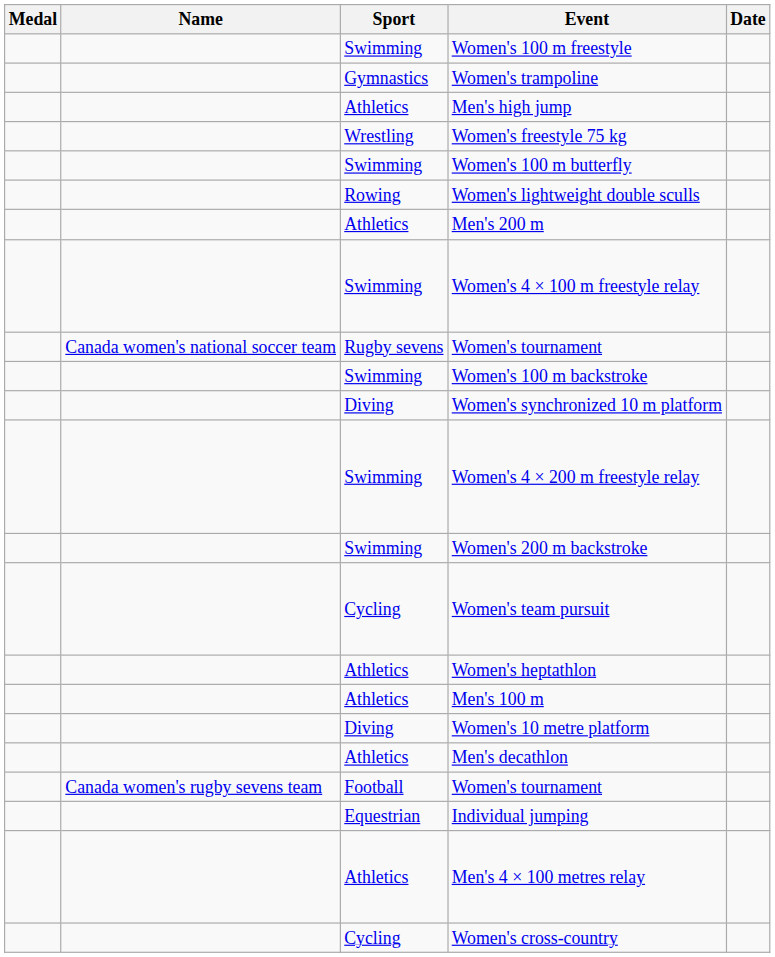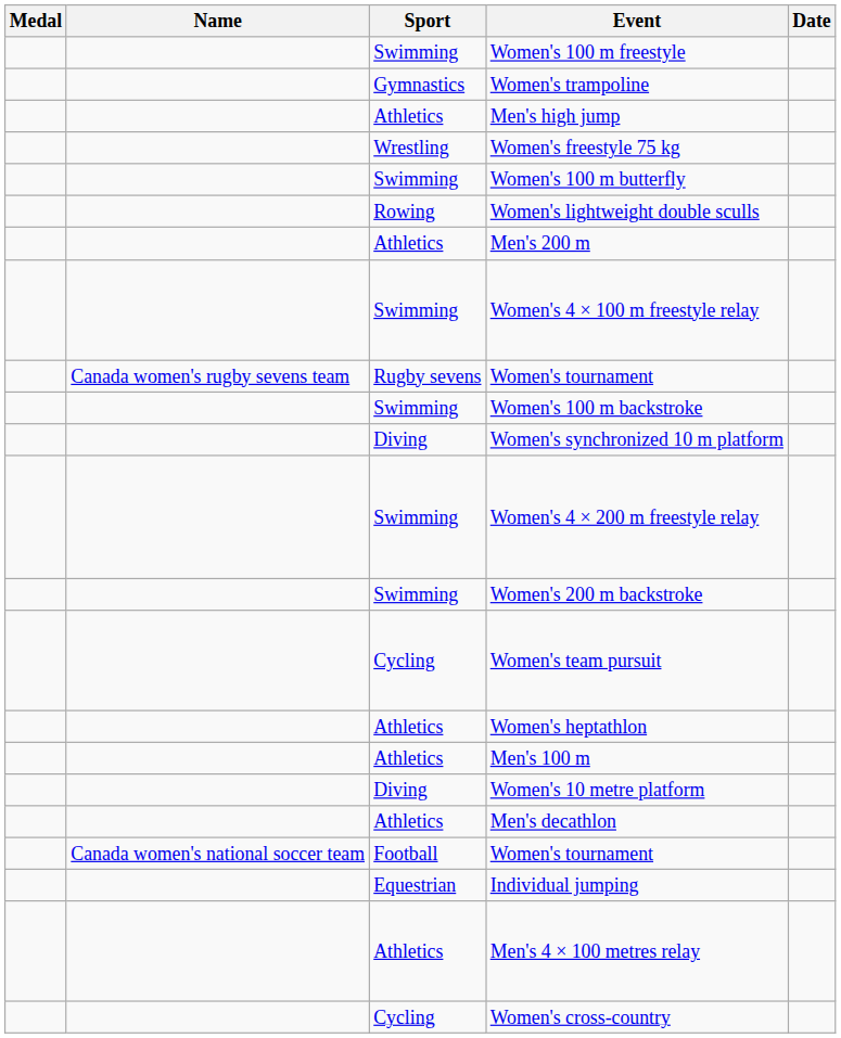 <table class="wikitable sortable"  style="font-size:95%">
 <tr>
 <th>Medal</th>
 <th>Name</th>
 <th>Sport</th>
 <th>Event</th>
 <th>Date</th>
 </tr>
 <tr>
 <td></td>
 <td></td>
 <td><a href='#'>Swimming</a></td>
 <td><a href='#'>Women's 100 m freestyle</a></td>
 <td></td>
 </tr>
 <tr>
 <td></td>
 <td></td>
 <td><a href='#'>Gymnastics</a></td>
 <td><a href='#'>Women's trampoline</a></td>
 <td></td>
 </tr>
 <tr>
 <td></td>
 <td></td>
 <td><a href='#'>Athletics</a></td>
 <td><a href='#'>Men's high jump</a></td>
 <td></td>
 </tr>
 <tr>
 <td></td>
 <td></td>
 <td><a href='#'>Wrestling</a></td>
 <td><a href='#'>Women's freestyle 75 kg</a></td>
 <td></td>
 </tr>
 <tr>
 <td></td>
 <td></td>
 <td><a href='#'>Swimming</a></td>
 <td><a href='#'>Women's 100 m butterfly</a></td>
 <td></td>
 </tr>
 <tr>
 <td></td>
 <td><br></td>
 <td><a href='#'>Rowing</a></td>
 <td><a href='#'>Women's lightweight double sculls</a></td>
 <td></td>
 </tr>
 <tr>
 <td></td>
 <td></td>
 <td><a href='#'>Athletics</a></td>
 <td><a href='#'>Men's 200 m</a></td>
 <td></td>
 </tr>
 <tr>
 <td></td>
 <td><br><br><br><br></td>
 <td><a href='#'>Swimming</a></td>
 <td><a href='#'>Women's 4 × 100 m freestyle relay</a></td>
 <td></td>
 </tr>
 <tr>
 <td></td>
-<td><a href='#'>Canada women's national soccer team</a><br></td>
+<td><a href='#'>Canada women's rugby sevens team</a><br></td>
 <td><a href='#'>Rugby sevens</a></td>
 <td><a href='#'>Women's tournament</a></td>
 <td></td>
 </tr>
 <tr>
 <td></td>
 <td></td>
 <td><a href='#'>Swimming</a></td>
 <td><a href='#'>Women's 100 m backstroke</a></td>
 <td></td>
 </tr>
 <tr>
 <td></td>
 <td><br></td>
 <td><a href='#'>Diving</a></td>
 <td><a href='#'>Women's synchronized 10 m platform</a></td>
 <td></td>
 </tr>
 <tr>
 <td></td>
 <td><br><br><br><br><br></td>
 <td><a href='#'>Swimming</a></td>
 <td><a href='#'>Women's 4 × 200 m freestyle relay</a></td>
 <td></td>
 </tr>
 <tr>
 <td></td>
 <td></td>
 <td><a href='#'>Swimming</a></td>
 <td><a href='#'>Women's 200 m backstroke</a></td>
 <td></td>
 </tr>
 <tr>
 <td></td>
 <td><br><br><br><br></td>
 <td><a href='#'>Cycling</a></td>
 <td><a href='#'>Women's team pursuit</a></td>
 <td></td>
 </tr>
 <tr>
 <td></td>
 <td></td>
 <td><a href='#'>Athletics</a></td>
 <td><a href='#'>Women's heptathlon</a></td>
 <td></td>
 </tr>
 <tr>
 <td></td>
 <td></td>
 <td><a href='#'>Athletics</a></td>
 <td><a href='#'>Men's 100 m</a></td>
 <td></td>
 </tr>
 <tr>
 <td></td>
 <td></td>
 <td><a href='#'>Diving</a></td>
 <td><a href='#'>Women's 10 metre platform</a></td>
 <td></td>
 </tr>
 <tr>
 <td></td>
 <td></td>
 <td><a href='#'>Athletics</a></td>
 <td><a href='#'>Men's decathlon</a></td>
 <td></td>
 </tr>
 <tr>
 <td></td>
-<td><a href='#'>Canada women's rugby sevens team</a><br></td>
+<td><a href='#'>Canada women's national soccer team</a><br></td>
 <td><a href='#'>Football</a></td>
 <td><a href='#'>Women's tournament</a></td>
 <td></td>
 </tr>
 <tr>
 <td></td>
 <td></td>
 <td><a href='#'>Equestrian</a></td>
 <td><a href='#'>Individual jumping</a></td>
 <td></td>
 </tr>
 <tr>
 <td></td>
 <td><br><br><br><br></td>
 <td><a href='#'>Athletics</a></td>
 <td><a href='#'>Men's 4 × 100 metres relay</a></td>
 <td></td>
 </tr>
 <tr>
 <td></td>
 <td></td>
 <td><a href='#'>Cycling</a></td>
 <td><a href='#'>Women's cross-country</a></td>
 <td></td>
 </tr>
 </table>
